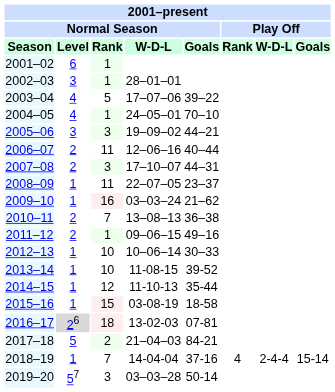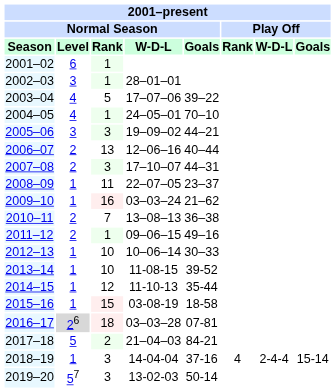 <table style="text-align:center; font-size:100%">
 <tr bgcolor=#ccddff>
 <td colspan=8><strong>2001–present</strong></td>
 </tr>
 <tr bgcolor=#ccddff>
 <td colspan=5><strong>Normal Season</strong></td>
 <td colspan=3><strong>Play Off</strong></td>
 </tr>
 <tr bgcolor=#ccffdd>
 <td><strong>Season</strong></td>
 <td><strong>Level</strong></td>
 <td><strong>Rank</strong></td>
 <td><strong>W-D-L</strong></td>
 <td><strong>Goals</strong></td>
 <td><strong>Rank</strong></td>
 <td><strong>W-D-L</strong></td>
 <td><strong>Goals</strong></td>
 </tr>
 <tr>
 <td bgcolor=#e8f8ff>2001–02</td>
 <td><a href='#'>6</a></td>
 <td bgcolor=#eeffee>1</td>
 <td></td>
 <td></td>
 </tr>
 <tr>
 <td bgcolor=#e8f8ff>2002–03</td>
 <td><a href='#'>3</a></td>
 <td bgcolor=#eeffee>1</td>
 <td>28–01–01</td>
 <td></td>
 </tr>
 <tr>
 <td bgcolor=#e8f8ff>2003–04</td>
 <td><a href='#'>4</a></td>
 <td>5</td>
 <td>17–07–06</td>
 <td>39–22</td>
 </tr>
 <tr>
 <td bgcolor=#e8f8ff>2004–05</td>
 <td><a href='#'>4</a></td>
 <td bgcolor=#eeffee>1</td>
 <td>24–05–01</td>
 <td>70–10</td>
 </tr>
 <tr>
 <td bgcolor=#e8f8ff><a href='#'>2005–06</a></td>
 <td><a href='#'>3</a></td>
 <td bgcolor=#eeffee>3</td>
 <td>19–09–02</td>
 <td>44–21</td>
 </tr>
 <tr>
 <td bgcolor=#e8f8ff><a href='#'>2006–07</a></td>
 <td><a href='#'>2</a></td>
-<td>11</td>
+<td>13</td>
 <td>12–06–16</td>
 <td>40–44</td>
 </tr>
 <tr>
 <td bgcolor=#e8f8ff><a href='#'>2007–08</a></td>
 <td><a href='#'>2</a></td>
 <td bgcolor=#eeffee>3</td>
 <td>17–10–07</td>
 <td>44–31</td>
 </tr>
 <tr>
 <td bgcolor=#e8f8ff><a href='#'>2008–09</a></td>
 <td><a href='#'>1</a></td>
 <td>11</td>
 <td>22–07–05</td>
 <td>23–37</td>
 </tr>
 <tr>
 <td bgcolor=#e8f8ff><a href='#'>2009–10</a></td>
 <td><a href='#'>1</a></td>
 <td bgcolor=#ffeeee>16</td>
 <td>03–03–24</td>
 <td>21–62</td>
 </tr>
 <tr>
 <td bgcolor=#e8f8ff><a href='#'>2010–11</a></td>
 <td><a href='#'>2</a></td>
 <td>7</td>
 <td>13–08–13</td>
 <td>36–38</td>
 </tr>
 <tr>
 <td bgcolor=#e8f8ff><a href='#'>2011–12</a></td>
 <td><a href='#'>2</a></td>
 <td bgcolor=#eeffee>1</td>
 <td>09–06–15</td>
 <td>49–16</td>
 </tr>
 <tr>
 <td bgcolor=#e8f8ff><a href='#'>2012–13</a></td>
 <td><a href='#'>1</a></td>
 <td>10</td>
 <td>10–06–14</td>
 <td>30–33</td>
 </tr>
 <tr>
 <td bgcolor=#e8f8ff><a href='#'>2013–14</a></td>
 <td><a href='#'>1</a></td>
 <td>10</td>
 <td>11-08-15</td>
 <td>39-52</td>
 </tr>
 <tr>
 <td bgcolor=#e8f8ff><a href='#'>2014–15</a></td>
 <td><a href='#'>1</a></td>
 <td>12</td>
 <td>11-10-13</td>
 <td>35-44</td>
 </tr>
 <tr>
 <td bgcolor=#e8f8ff><a href='#'>2015–16</a></td>
 <td><a href='#'>1</a></td>
 <td bgcolor=#ffeeee>15</td>
 <td>03-08-19</td>
 <td>18-58</td>
 </tr>
 <tr>
 <td bgcolor=#e8f8ff><a href='#'>2016–17</a></td>
 <td bgcolor=#d8d8d8><a href='#'>2</a><sup>6</sup></td>
 <td bgcolor=#ffeeee>18</td>
-<td>13-02-03</td>
+<td>03–03–28</td>
 <td>07-81</td>
 </tr>
 <tr>
 <td bgcolor=#e8f8ff>2017–18</td>
 <td><a href='#'>5</a></td>
 <td bgcolor=#eeffee>2</td>
 <td>21–04–03</td>
 <td>84-21</td>
 </tr>
 <tr>
 <td bgcolor=#e8f8ff>2018–19</td>
 <td><a href='#'>1</a></td>
-<td bgcolor=#ffffff>7</td>
+<td bgcolor=#ffffff>3</td>
 <td>14-04-04</td>
 <td>37-16</td>
 <td>4</td>
 <td>2-4-4</td>
 <td>15-14</td>
 </tr>
 <tr>
 <td bgcolor=#e8f8ff>2019–20</td>
 <td><a href='#'>5</a><sup>7</sup></td>
 <td bgcolor=#ffffff>3</td>
-<td>03–03–28</td>
+<td>13-02-03</td>
 <td>50-14</td>
 </tr>
 </table>
